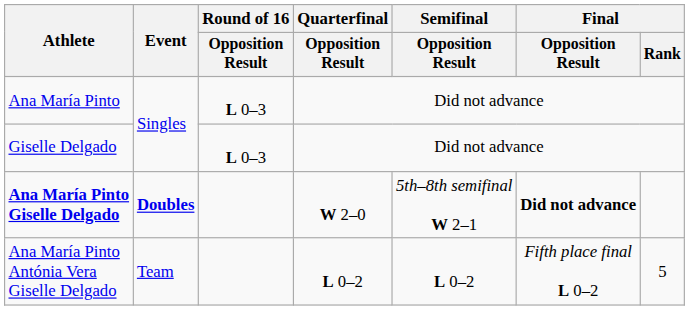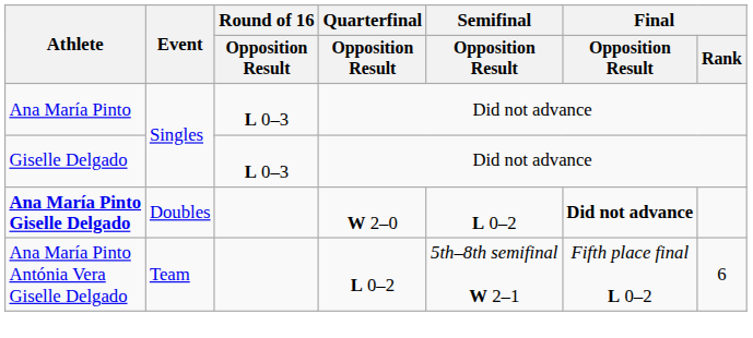 <table class=wikitable style=font-size:90%;text-align:center>
 <tr>
 <th rowspan=2>Athlete</th>
 <th rowspan=2>Event</th>
 <th>Round of 16</th>
 <th>Quarterfinal</th>
 <th>Semifinal</th>
 <th colspan=2>Final</th>
 </tr>
 <tr style=font-size:95%>
 <th>Opposition<br>Result</th>
 <th>Opposition<br>Result</th>
 <th>Opposition<br>Result</th>
 <th>Opposition<br>Result</th>
 <th>Rank</th>
 </tr>
 <tr>
 <td style="text-align:left"><a href='#'>Ana María Pinto</a></td>
 <td style="text-align:left" rowspan=2><a href='#'>Singles</a></td>
 <td><br><strong>L</strong> 0–3</td>
 <td colspan="4">Did not advance</td>
 </tr>
 <tr>
 <td style="text-align:left"><a href='#'>Giselle Delgado</a></td>
 <td><br><strong>L</strong> 0–3</td>
 <td colspan="4">Did not advance</td>
 </tr>
 <tr>
 <td style="text-align:left"><strong><a href='#'>Ana María Pinto</a><br><a href='#'>Giselle Delgado</a></strong></td>
-<td style="text-align:left"><strong><a href='#'>Doubles</a></strong></td>
+<td style="text-align:left"><a href='#'>Doubles</a></td>
 <td></td>
 <td><br><strong>W</strong> 2–0</td>
-<td><em>5th–8th semifinal</em><br><br><strong>W</strong> 2–1</td>
+<td><br><strong>L</strong> 0–2</td>
 <td><strong>Did not advance</strong></td>
 <td></td>
 </tr>
 <tr>
 <td style="text-align:left"><a href='#'>Ana María Pinto</a><br><a href='#'>Antónia Vera</a><br><a href='#'>Giselle Delgado</a></td>
 <td style="text-align:left"><a href='#'>Team</a></td>
 <td></td>
 <td><br><strong>L</strong> 0–2</td>
-<td><br><strong>L</strong> 0–2</td>
+<td><em>5th–8th semifinal</em><br><br><strong>W</strong> 2–1</td>
 <td><em>Fifth place final</em><br>  <br><strong>L</strong> 0–2</td>
-<td>5</td>
+<td>6</td>
 </tr>
 </table>
